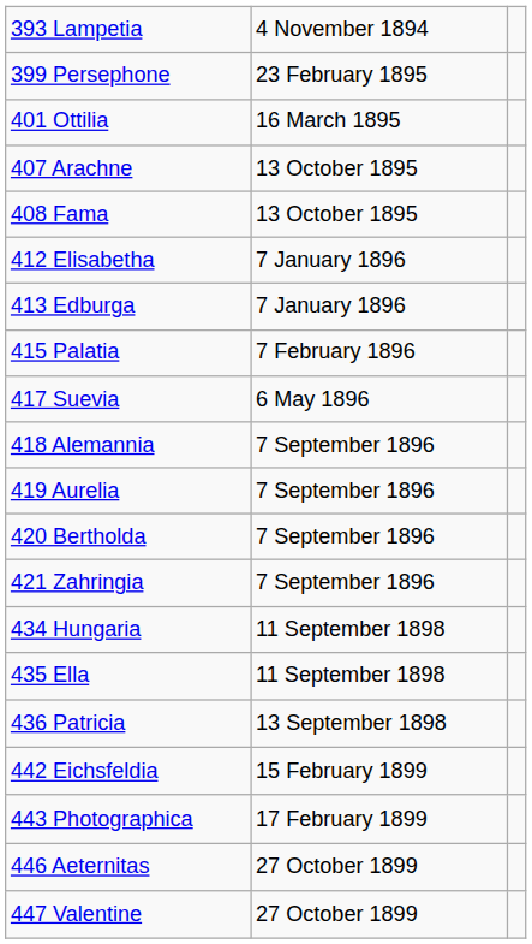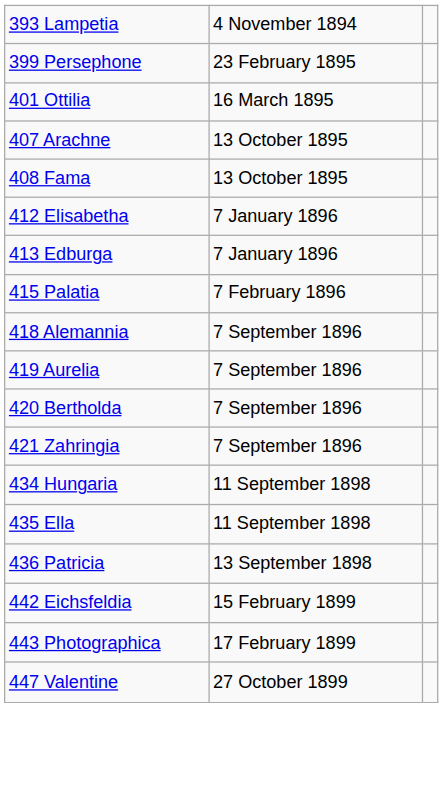 <table class="wikitable" style="font-size: 89%; float: left; width: 24em; margin-right: 1em; line-height: 1.65em !important; height: 540px;">
 <tr>
 <td><a href='#'>393 Lampetia</a></td>
 <td>4 November 1894</td>
 <td><small></small></td>
 </tr>
 <tr>
 <td><a href='#'>399 Persephone</a></td>
 <td>23 February 1895</td>
 <td><small></small></td>
 </tr>
 <tr>
 <td><a href='#'>401 Ottilia</a></td>
 <td>16 March 1895</td>
 <td><small></small></td>
 </tr>
 <tr>
 <td><a href='#'>407 Arachne</a></td>
 <td>13 October 1895</td>
 <td><small></small></td>
 </tr>
 <tr>
 <td><a href='#'>408 Fama</a></td>
 <td>13 October 1895</td>
 <td><small></small></td>
 </tr>
 <tr>
 <td><a href='#'>412 Elisabetha</a></td>
 <td>7 January 1896</td>
 <td><small></small></td>
 </tr>
 <tr>
 <td><a href='#'>413 Edburga</a></td>
 <td>7 January 1896</td>
 <td><small></small></td>
 </tr>
 <tr>
 <td><a href='#'>415 Palatia</a></td>
 <td>7 February 1896</td>
-<td><small></small></td>
-</tr>
-<tr>
-<td><a href='#'>417 Suevia</a></td>
-<td>6 May 1896</td>
 <td><small></small></td>
 </tr>
 <tr>
 <td><a href='#'>418 Alemannia</a></td>
 <td>7 September 1896</td>
 <td><small></small></td>
 </tr>
 <tr>
 <td><a href='#'>419 Aurelia</a></td>
 <td>7 September 1896</td>
 <td><small></small></td>
 </tr>
 <tr>
 <td><a href='#'>420 Bertholda</a></td>
 <td>7 September 1896</td>
 <td><small></small></td>
 </tr>
 <tr>
 <td><a href='#'>421 Zahringia</a></td>
 <td>7 September 1896</td>
 <td><small></small></td>
 </tr>
 <tr>
 <td><a href='#'>434 Hungaria</a></td>
 <td>11 September 1898</td>
 <td><small></small></td>
 </tr>
 <tr>
 <td><a href='#'>435 Ella</a></td>
 <td>11 September 1898</td>
 <td><small></small> </td>
 </tr>
 <tr>
 <td><a href='#'>436 Patricia</a></td>
 <td>13 September 1898</td>
 <td><small></small> </td>
 </tr>
 <tr>
 <td><a href='#'>442 Eichsfeldia</a></td>
 <td>15 February 1899</td>
 <td><small></small> </td>
 </tr>
 <tr>
 <td><a href='#'>443 Photographica</a></td>
 <td>17 February 1899</td>
 <td><small></small> </td>
 </tr>
 <tr>
-<td><a href='#'>446 Aeternitas</a></td>
-<td>27 October 1899</td>
-<td><small></small> </td>
-</tr>
-<tr>
 <td><a href='#'>447 Valentine</a></td>
 <td>27 October 1899</td>
 <td><small></small> </td>
 </tr>
 </table>
